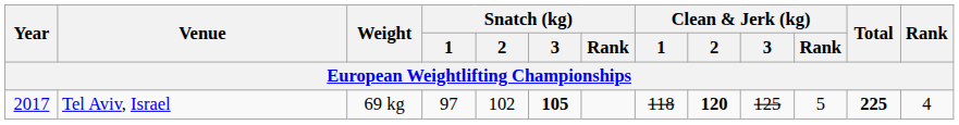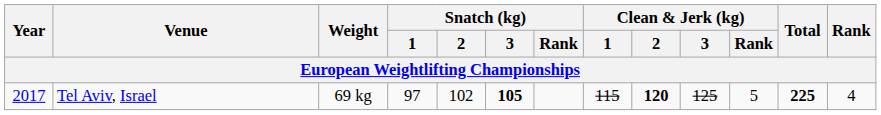 <table class = "wikitable" style="text-align:center;">
 <tr>
 <th rowspan=2 width=40>Year</th>
 <th rowspan=2 width=250>Venue</th>
 <th rowspan=2 width=60>Weight</th>
 <th colspan=4>Snatch (kg)</th>
 <th colspan=4>Clean & Jerk (kg)</th>
 <th rowspan=2 width=40>Total</th>
 <th rowspan=2 width=40>Rank</th>
 </tr>
 <tr>
 <th width=40>1</th>
 <th width=40>2</th>
 <th width=40>3</th>
 <th width=40>Rank</th>
 <th width=40>1</th>
 <th width=40>2</th>
 <th width=40>3</th>
 <th width=40>Rank</th>
 </tr>
 <tr>
 <th colspan=13><a href='#'>European Weightlifting Championships</a></th>
 </tr>
 <tr>
 <td><a href='#'>2017</a></td>
 <td align=left> <a href='#'>Tel Aviv</a>, <a href='#'>Israel</a></td>
 <td>69 kg</td>
 <td>97</td>
 <td>102</td>
 <td><strong>105</strong></td>
 <td></td>
-<td><s>118</s></td>
+<td><s>115</s></td>
 <td><strong>120</strong></td>
 <td><s>125</s></td>
 <td>5</td>
 <td><strong>225</strong></td>
 <td>4</td>
 </tr>
 </table>
